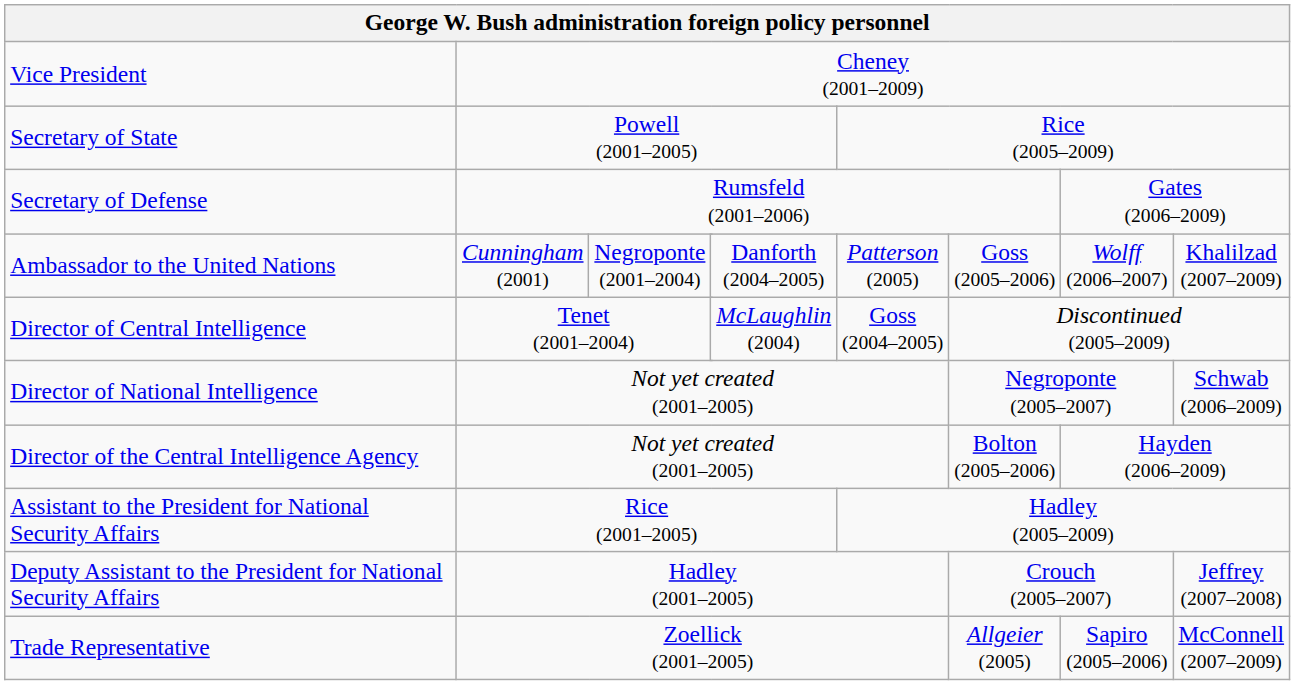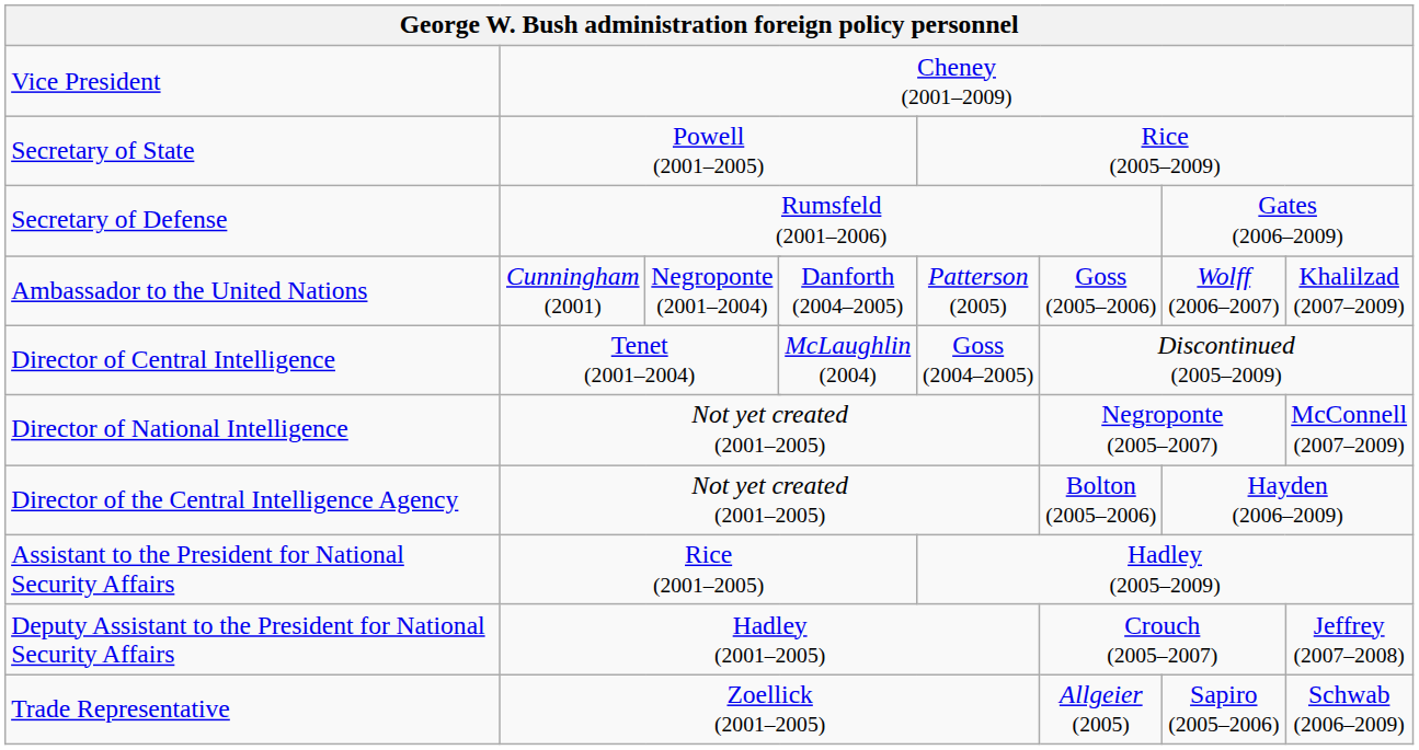 <table class=wikitable style="text-align:center">
 <tr>
 <th colspan="9">George W. Bush administration foreign policy personnel</th>
 </tr>
 <tr>
 <td style="width:225pt; text-align:left;"><a href='#'>Vice President</a></td>
 <td colspan="8"><a href='#'>Cheney</a><br><small>(2001–2009)</small></td>
 </tr>
 <tr>
 <td style="width:225pt; text-align:left;"><a href='#'>Secretary of State</a></td>
 <td colspan="4"><a href='#'>Powell</a><br><small>(2001–2005)</small></td>
 <td colspan="4"><a href='#'>Rice</a><br><small>(2005–2009)</small></td>
 </tr>
 <tr>
 <td style="width:225pt; text-align:left;"><a href='#'>Secretary of Defense</a></td>
 <td colspan="6"><a href='#'>Rumsfeld</a><br><small>(2001–2006)</small></td>
 <td colspan="2"><a href='#'>Gates</a><br><small>(2006–2009)</small></td>
 </tr>
 <tr>
 <td style="width:225pt; text-align:left;"><a href='#'>Ambassador to the United Nations</a></td>
 <td><em><a href='#'>Cunningham</a></em><br><small>(2001)</small></td>
 <td colspan="2"><a href='#'>Negroponte</a><br><small>(2001–2004)</small></td>
 <td><a href='#'>Danforth</a><br><small>(2004–2005)</small></td>
 <td><em><a href='#'>Patterson</a></em><br><small>(2005)</small></td>
 <td><a href='#'>Goss</a><br><small>(2005–2006)</small></td>
 <td><em><a href='#'>Wolff</a></em><br><small>(2006–2007)</small></td>
 <td><a href='#'>Khalilzad</a><br><small>(2007–2009)</small></td>
 </tr>
 <tr>
 <td style="width:225pt; text-align:left;"><a href='#'>Director of Central Intelligence</a></td>
 <td colspan="3"><a href='#'>Tenet</a><br><small>(2001–2004)</small></td>
 <td><em><a href='#'>McLaughlin</a></em><br><small>(2004)</small></td>
 <td><a href='#'>Goss</a><br><small>(2004–2005)</small></td>
 <td colspan="3"><em>Discontinued</em><br><small>(2005–2009)</small></td>
 </tr>
 <tr>
 <td style="width:225pt; text-align:left;"><a href='#'>Director of National Intelligence</a></td>
 <td colspan="5"><em>Not yet created</em><br><small>(2001–2005)</small></td>
 <td colspan="2"><a href='#'>Negroponte</a><br><small>(2005–2007)</small></td>
-<td colspan="1"><a href='#'>Schwab</a><br><small>(2006–2009)</small></td>
+<td colspan="1"><a href='#'>McConnell</a><br><small>(2007–2009)</small></td>
 </tr>
 <tr>
 <td style="width:225pt; text-align:left;"><a href='#'>Director of the Central Intelligence Agency</a></td>
 <td colspan="5"><em>Not yet created</em><br><small>(2001–2005)</small></td>
 <td><a href='#'>Bolton</a><br><small>(2005–2006)</small></td>
 <td colspan="2"><a href='#'>Hayden</a><br><small>(2006–2009)</small></td>
 </tr>
 <tr>
 <td style="width:225pt; text-align:left;"><a href='#'>Assistant to the President for National Security Affairs</a></td>
 <td colspan="4"><a href='#'>Rice</a><br><small>(2001–2005)</small></td>
 <td colspan="4"><a href='#'>Hadley</a><br><small>(2005–2009)</small></td>
 </tr>
 <tr>
 <td style="width:225pt; text-align:left;"><a href='#'>Deputy Assistant to the President for National Security Affairs</a></td>
 <td colspan="5"><a href='#'>Hadley</a><br><small>(2001–2005)</small></td>
 <td colspan="2"><a href='#'>Crouch</a><br><small>(2005–2007)</small></td>
 <td><a href='#'>Jeffrey</a><br><small>(2007–2008)</small></td>
 </tr>
 <tr>
 <td style="width:225pt; text-align:left;"><a href='#'>Trade Representative</a></td>
 <td colspan="5"><a href='#'>Zoellick</a><br><small>(2001–2005)</small></td>
 <td><em><a href='#'>Allgeier</a></em><br><small>(2005)</small></td>
 <td><a href='#'>Sapiro</a><br><small>(2005–2006)</small></td>
-<td colspan="1"><a href='#'>McConnell</a><br><small>(2007–2009)</small></td>
+<td colspan="1"><a href='#'>Schwab</a><br><small>(2006–2009)</small></td>
 </tr>
 </table>
